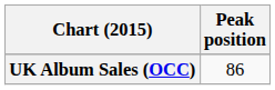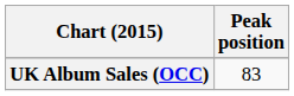 <table class="wikitable sortable plainrowheaders" style="text-align:center">
 <tr>
 <th scope="col">Chart (2015)</th>
 <th scope="col">Peak<br>position</th>
 </tr>
 <tr>
 </tr>
 <tr>
 </tr>
 <tr>
 <th scope="row">UK Album Sales (<a href='#'>OCC</a>)</th>
-<td>86</td>
+<td>83</td>
 </tr>
 <tr>
 </tr>
 <tr>
 </tr>
 <tr>
 </tr>
 <tr>
 </tr>
 <tr>
 </tr>
 <tr>
 </tr>
 <tr>
 </tr>
 <tr>
 </tr>
 </table>
